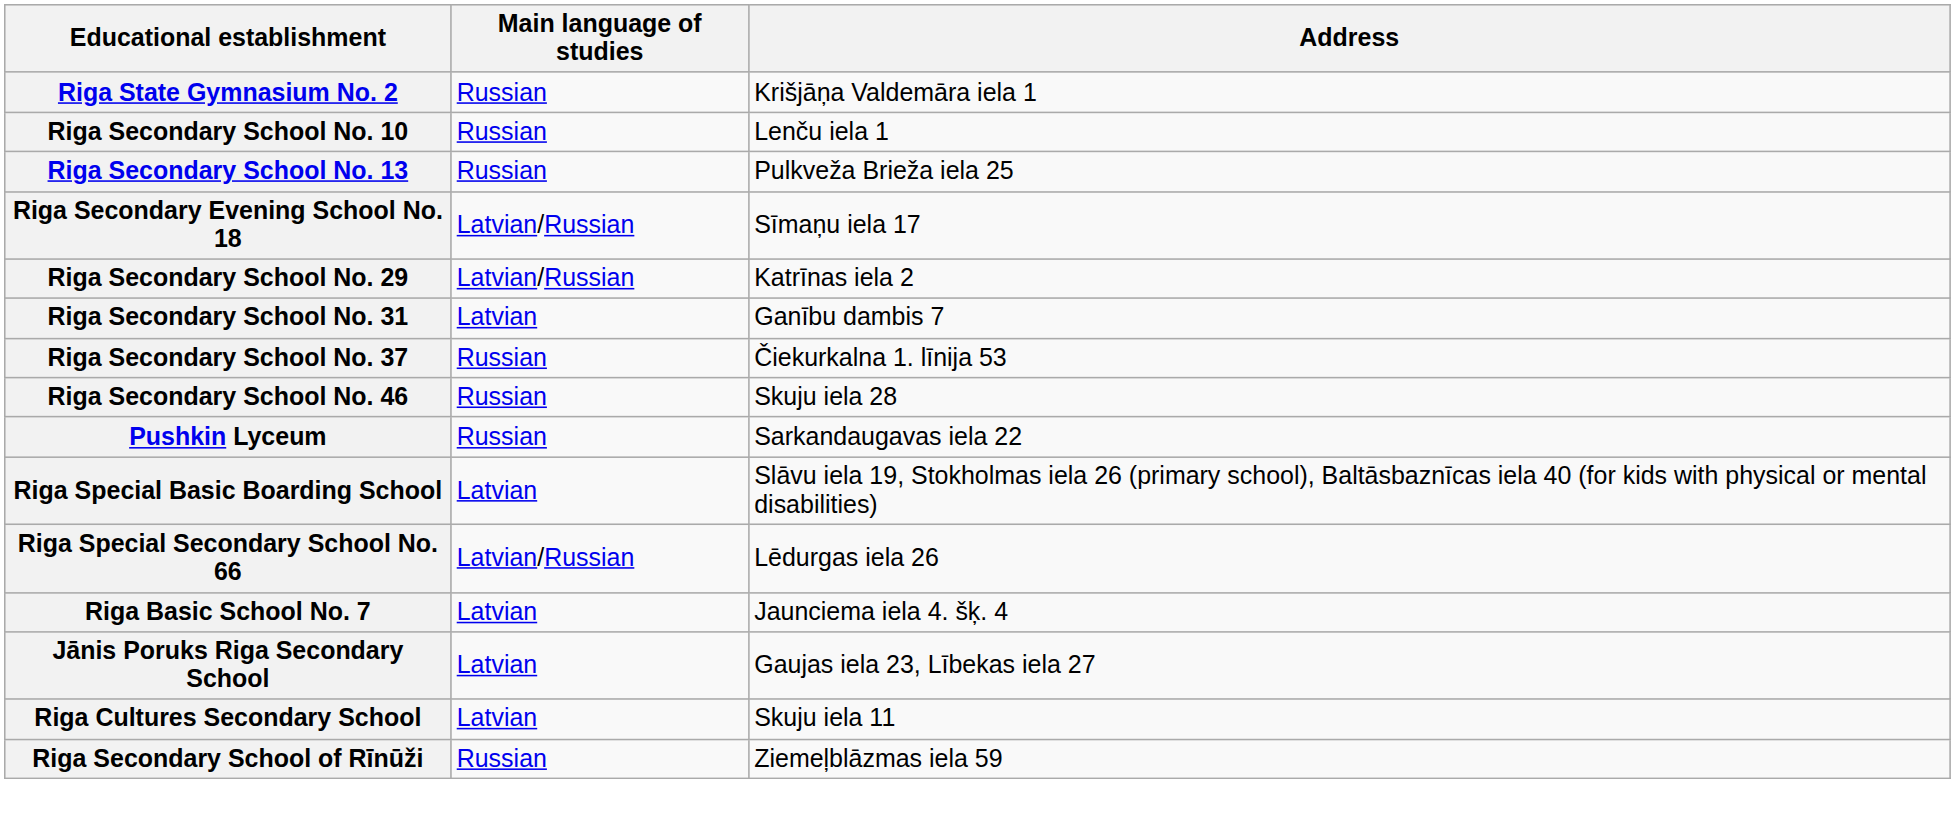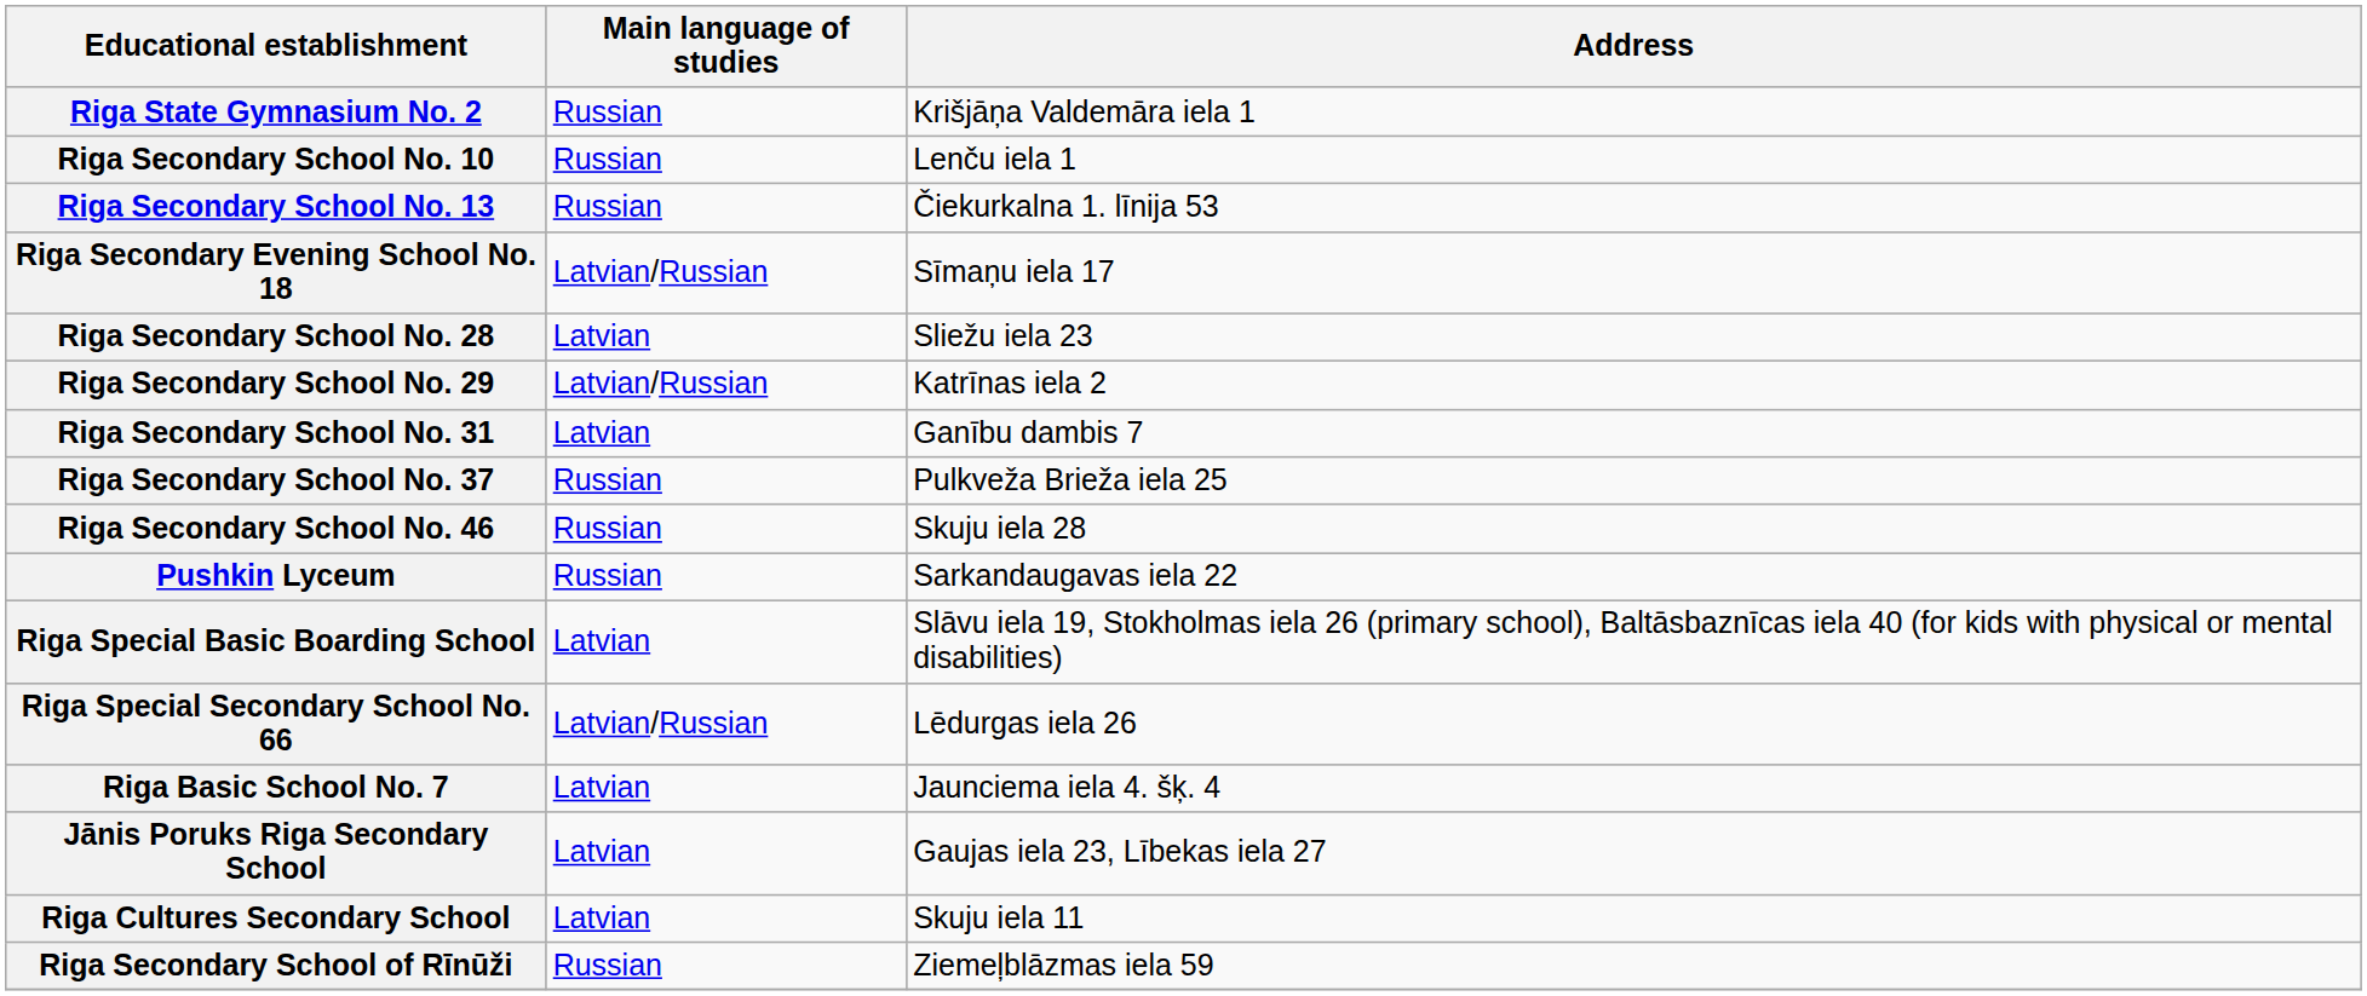 <table class="wikitable">
 <tr>
 <th>Educational establishment</th>
 <th>Main language of studies</th>
 <th>Address</th>
 </tr>
 <tr>
 <th><strong><a href='#'>Riga State Gymnasium No. 2</a></strong></th>
 <td><a href='#'>Russian</a></td>
 <td>Krišjāņa Valdemāra iela 1</td>
 </tr>
 <tr>
 <th><strong>Riga Secondary School No. 10</strong></th>
 <td><a href='#'>Russian</a></td>
 <td>Lenču iela 1</td>
 </tr>
 <tr>
 <th><strong><a href='#'>Riga Secondary School No. 13</a></strong></th>
 <td><a href='#'>Russian</a></td>
-<td>Pulkveža Brieža iela 25</td>
+<td>Čiekurkalna 1. līnija 53</td>
 </tr>
 <tr>
 <th><strong>Riga Secondary Evening School No. 18</strong></th>
 <td><a href='#'>Latvian</a>/<a href='#'>Russian</a></td>
 <td>Sīmaņu iela 17</td>
+</tr>
+<tr>
+<th><strong>Riga Secondary School No. 28</strong></th>
+<td><a href='#'>Latvian</a></td>
+<td>Sliežu iela 23</td>
 </tr>
 <tr>
 <th><strong>Riga Secondary School No. 29</strong></th>
 <td><a href='#'>Latvian</a>/<a href='#'>Russian</a></td>
 <td>Katrīnas iela 2</td>
 </tr>
 <tr>
 <th><strong>Riga Secondary School No. 31</strong></th>
 <td><a href='#'>Latvian</a></td>
 <td>Ganību dambis 7</td>
 </tr>
 <tr>
 <th><strong>Riga Secondary School No. 37</strong></th>
 <td><a href='#'>Russian</a></td>
-<td>Čiekurkalna 1. līnija 53</td>
+<td>Pulkveža Brieža iela 25</td>
 </tr>
 <tr>
 <th><strong>Riga Secondary School No. 46</strong></th>
 <td><a href='#'>Russian</a></td>
 <td>Skuju iela 28</td>
 </tr>
 <tr>
 <th><strong><a href='#'>Pushkin</a> Lyceum</strong></th>
 <td><a href='#'>Russian</a></td>
 <td>Sarkandaugavas iela 22</td>
 </tr>
 <tr>
 <th><strong>Riga Special Basic Boarding School</strong></th>
 <td><a href='#'>Latvian</a></td>
 <td>Slāvu iela 19, Stokholmas iela 26 (primary school), Baltāsbaznīcas iela 40 (for kids with physical or mental disabilities)</td>
 </tr>
 <tr>
 <th><strong>Riga Special Secondary School No. 66</strong></th>
 <td><a href='#'>Latvian</a>/<a href='#'>Russian</a></td>
 <td>Lēdurgas iela 26</td>
 </tr>
 <tr>
 <th><strong>Riga Basic School No. 7</strong></th>
 <td><a href='#'>Latvian</a></td>
 <td>Jaunciema iela 4. šķ. 4</td>
 </tr>
 <tr>
 <th><strong>Jānis Poruks Riga Secondary School</strong></th>
 <td><a href='#'>Latvian</a></td>
 <td>Gaujas iela 23, Lībekas iela 27</td>
 </tr>
 <tr>
 <th><strong>Riga Cultures Secondary School</strong></th>
 <td><a href='#'>Latvian</a></td>
 <td>Skuju iela 11</td>
 </tr>
 <tr>
 <th><strong>Riga Secondary School of Rīnūži</strong></th>
 <td><a href='#'>Russian</a></td>
 <td>Ziemeļblāzmas iela 59</td>
 </tr>
 <tr>
 </tr>
 </table>
